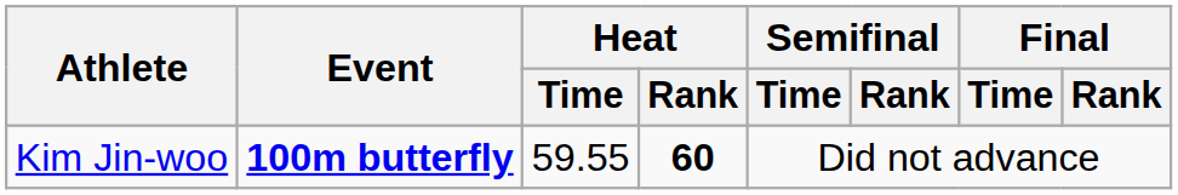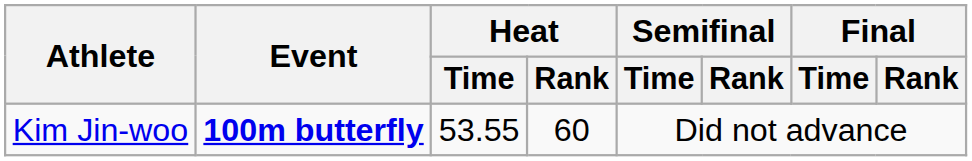 <table class=wikitable style="font-size:90%">
 <tr>
 <th rowspan="2">Athlete</th>
 <th rowspan="2">Event</th>
 <th colspan="2">Heat</th>
 <th colspan="2">Semifinal</th>
 <th colspan="2">Final</th>
 </tr>
 <tr style="font-size:95%">
 <th>Time</th>
 <th>Rank</th>
 <th>Time</th>
 <th>Rank</th>
 <th>Time</th>
 <th>Rank</th>
 </tr>
 <tr>
 <td align=left><a href='#'>Kim Jin-woo</a></td>
 <td align=left><strong><a href='#'>100m butterfly</a></strong></td>
-<td align=center>59.55</td>
-<td align=center><strong>60</strong></td>
+<td align=center>53.55</td>
+<td align=center>60</td>
 <td align=center colspan=4>Did not advance</td>
 </tr>
 </table>
